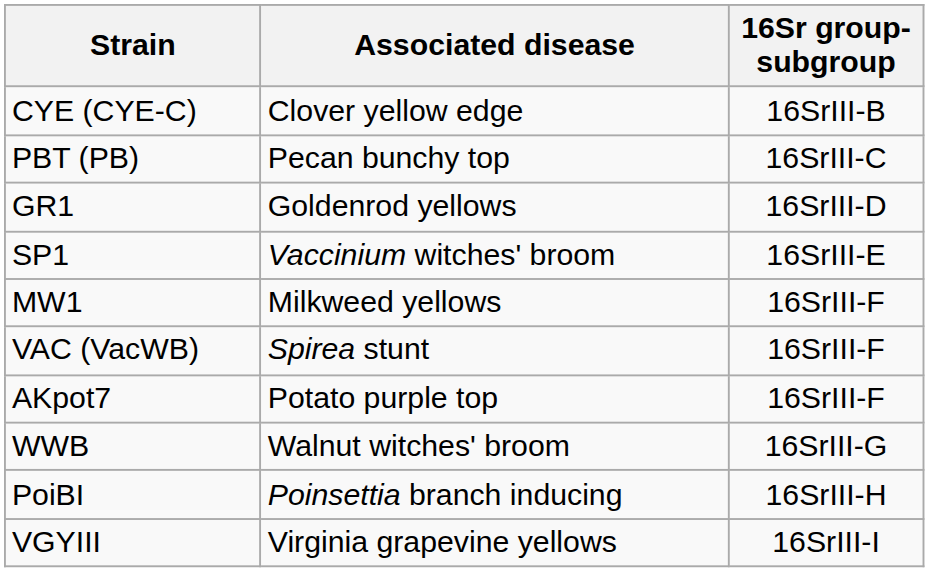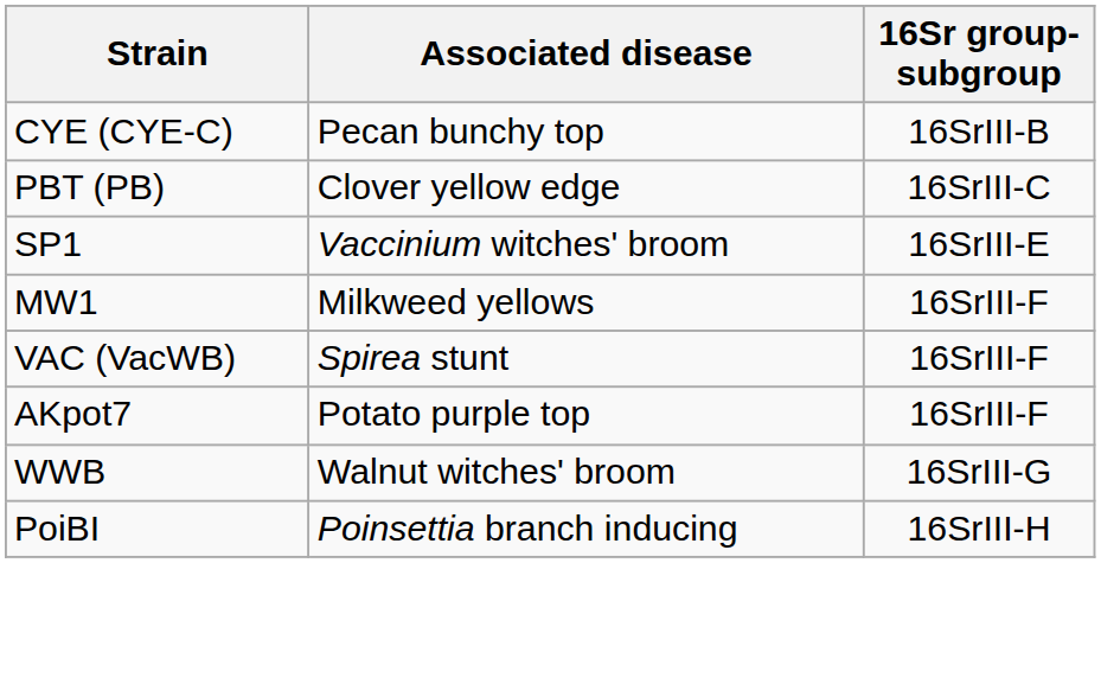 <table class="wikitable">
 <tr>
 <th scope="col" style="width: 8em;">Strain</th>
 <th scope="col" style="width: 15em;">Associated disease</th>
 <th scope="col" style="width: 6em; text-align: center;">16Sr group-subgroup</th>
 </tr>
 <tr style="vertical-align: top;">
 <td>CYE (CYE-C)</td>
-<td>Clover yellow edge</td>
+<td>Pecan bunchy top</td>
 <td style="text-align: center;">16SrIII-B</td>
 </tr>
 <tr style="vertical-align: top;">
 <td>PBT (PB)</td>
-<td>Pecan bunchy top</td>
+<td>Clover yellow edge</td>
 <td style="text-align: center;">16SrIII-C</td>
-</tr>
-<tr style="vertical-align: top;">
-<td>GR1</td>
-<td>Goldenrod yellows</td>
-<td style="text-align: center;">16SrIII-D</td>
 </tr>
 <tr style="vertical-align: top;">
 <td>SP1</td>
 <td><em>Vaccinium</em> witches' broom</td>
 <td style="text-align: center;">16SrIII-E</td>
 </tr>
 <tr style="vertical-align: top;">
 <td>MW1</td>
 <td>Milkweed yellows</td>
 <td style="text-align: center;">16SrIII-F</td>
 </tr>
 <tr style="vertical-align: top;">
 <td>VAC (VacWB)</td>
 <td><em>Spirea</em> stunt</td>
 <td style="text-align: center;">16SrIII-F</td>
 </tr>
 <tr style="vertical-align: top;">
 <td>AKpot7</td>
 <td>Potato purple top</td>
 <td style="text-align: center;">16SrIII-F</td>
 </tr>
 <tr style="vertical-align: top;">
 <td>WWB</td>
 <td>Walnut witches' broom</td>
 <td style="text-align: center;">16SrIII-G</td>
 </tr>
 <tr style="vertical-align: top;">
 <td>PoiBI</td>
 <td><em>Poinsettia</em> branch inducing</td>
 <td style="text-align: center;">16SrIII-H</td>
 </tr>
-<tr style="vertical-align: top;">
-<td>VGYIII</td>
-<td>Virginia grapevine yellows</td>
-<td style="text-align: center;">16SrIII-I</td>
-</tr>
 </table>
